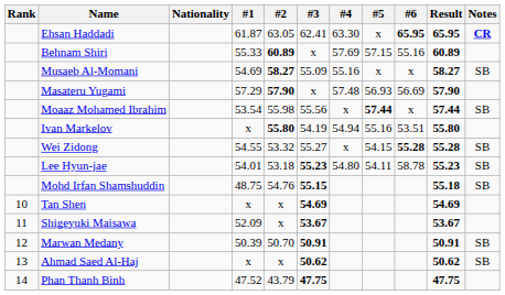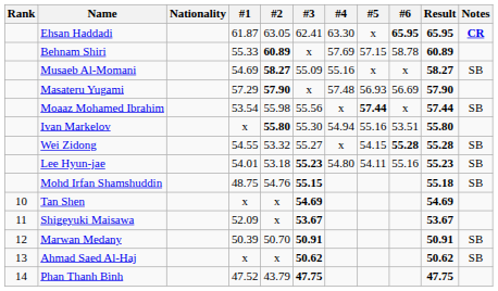 <table class="wikitable sortable" style="text-align:center">
 <tr>
 <th>Rank</th>
 <th>Name</th>
 <th>Nationality</th>
 <th>#1</th>
 <th>#2</th>
 <th>#3</th>
 <th>#4</th>
 <th>#5</th>
 <th>#6</th>
 <th>Result</th>
 <th>Notes</th>
 </tr>
 <tr>
 <td></td>
 <td align=left><a href='#'>Ehsan Haddadi</a></td>
 <td align=left></td>
 <td>61.87</td>
 <td>63.05</td>
 <td>62.41</td>
 <td>63.30</td>
 <td>x</td>
 <td><strong>65.95</strong></td>
 <td><strong>65.95</strong></td>
 <td><strong><a href='#'>CR</a></strong></td>
 </tr>
 <tr>
 <td></td>
 <td align=left><a href='#'>Behnam Shiri</a></td>
 <td align=left></td>
 <td>55.33</td>
 <td><strong>60.89</strong></td>
 <td>x</td>
 <td>57.69</td>
 <td>57.15</td>
-<td>55.16</td>
+<td>58.78</td>
 <td><strong>60.89</strong></td>
 <td></td>
 </tr>
 <tr>
 <td></td>
 <td align=left><a href='#'>Musaeb Al-Momani</a></td>
 <td align=left></td>
 <td>54.69</td>
 <td><strong>58.27</strong></td>
 <td>55.09</td>
 <td>55.16</td>
 <td>x</td>
 <td>x</td>
 <td><strong>58.27</strong></td>
 <td>SB</td>
 </tr>
 <tr>
 <td></td>
 <td align=left><a href='#'>Masateru Yugami</a></td>
 <td align=left></td>
 <td>57.29</td>
 <td><strong>57.90</strong></td>
 <td>x</td>
 <td>57.48</td>
 <td>56.93</td>
 <td>56.69</td>
 <td><strong>57.90</strong></td>
 <td></td>
 </tr>
 <tr>
 <td></td>
 <td align=left><a href='#'>Moaaz Mohamed Ibrahim</a></td>
 <td align=left></td>
 <td>53.54</td>
 <td>55.98</td>
 <td>55.56</td>
 <td>x</td>
 <td><strong>57.44</strong></td>
 <td>x</td>
 <td><strong>57.44</strong></td>
 <td>SB</td>
 </tr>
 <tr>
 <td></td>
 <td align=left><a href='#'>Ivan Markelov</a></td>
 <td align=left></td>
 <td>x</td>
 <td><strong>55.80</strong></td>
-<td>54.19</td>
+<td>55.30</td>
 <td>54.94</td>
 <td>55.16</td>
 <td>53.51</td>
 <td><strong>55.80</strong></td>
 <td></td>
 </tr>
 <tr>
 <td></td>
 <td align=left><a href='#'>Wei Zidong</a></td>
 <td align=left></td>
 <td>54.55</td>
 <td>53.32</td>
 <td>55.27</td>
 <td>x</td>
 <td>54.15</td>
 <td><strong>55.28</strong></td>
 <td><strong>55.28</strong></td>
 <td>SB</td>
 </tr>
 <tr>
 <td></td>
 <td align=left><a href='#'>Lee Hyun-jae</a></td>
 <td align=left></td>
 <td>54.01</td>
 <td>53.18</td>
 <td><strong>55.23</strong></td>
 <td>54.80</td>
 <td>54.11</td>
-<td>58.78</td>
+<td>55.16</td>
 <td><strong>55.23</strong></td>
 <td>SB</td>
 </tr>
 <tr>
 <td></td>
 <td align=left><a href='#'>Mohd Irfan Shamshuddin</a></td>
 <td align=left></td>
 <td>48.75</td>
 <td>54.76</td>
 <td><strong>55.15</strong></td>
 <td></td>
 <td></td>
 <td></td>
 <td><strong>55.18</strong></td>
 <td>SB</td>
 </tr>
 <tr>
 <td>10</td>
 <td align=left><a href='#'>Tan Shen</a></td>
 <td align=left></td>
 <td>x</td>
 <td>x</td>
 <td><strong>54.69</strong></td>
 <td></td>
 <td></td>
 <td></td>
 <td><strong>54.69</strong></td>
 <td></td>
 </tr>
 <tr>
 <td>11</td>
 <td align=left><a href='#'>Shigeyuki Maisawa</a></td>
 <td align=left></td>
 <td>52.09</td>
 <td>x</td>
 <td><strong>53.67</strong></td>
 <td></td>
 <td></td>
 <td></td>
 <td><strong>53.67</strong></td>
 <td></td>
 </tr>
 <tr>
 <td>12</td>
 <td align=left><a href='#'>Marwan Medany</a></td>
 <td align=left></td>
 <td>50.39</td>
 <td>50.70</td>
 <td><strong>50.91</strong></td>
 <td></td>
 <td></td>
 <td></td>
 <td><strong>50.91</strong></td>
 <td>SB</td>
 </tr>
 <tr>
 <td>13</td>
 <td align=left><a href='#'>Ahmad Saed Al-Haj</a></td>
 <td align=left></td>
 <td>x</td>
 <td>x</td>
 <td><strong>50.62</strong></td>
 <td></td>
 <td></td>
 <td></td>
 <td><strong>50.62</strong></td>
 <td>SB</td>
 </tr>
 <tr>
 <td>14</td>
 <td align=left><a href='#'>Phan Thanh Bình</a></td>
 <td align=left></td>
 <td>47.52</td>
 <td>43.79</td>
 <td><strong>47.75</strong></td>
 <td></td>
 <td></td>
 <td></td>
 <td><strong>47.75</strong></td>
 <td></td>
 </tr>
 </table>
